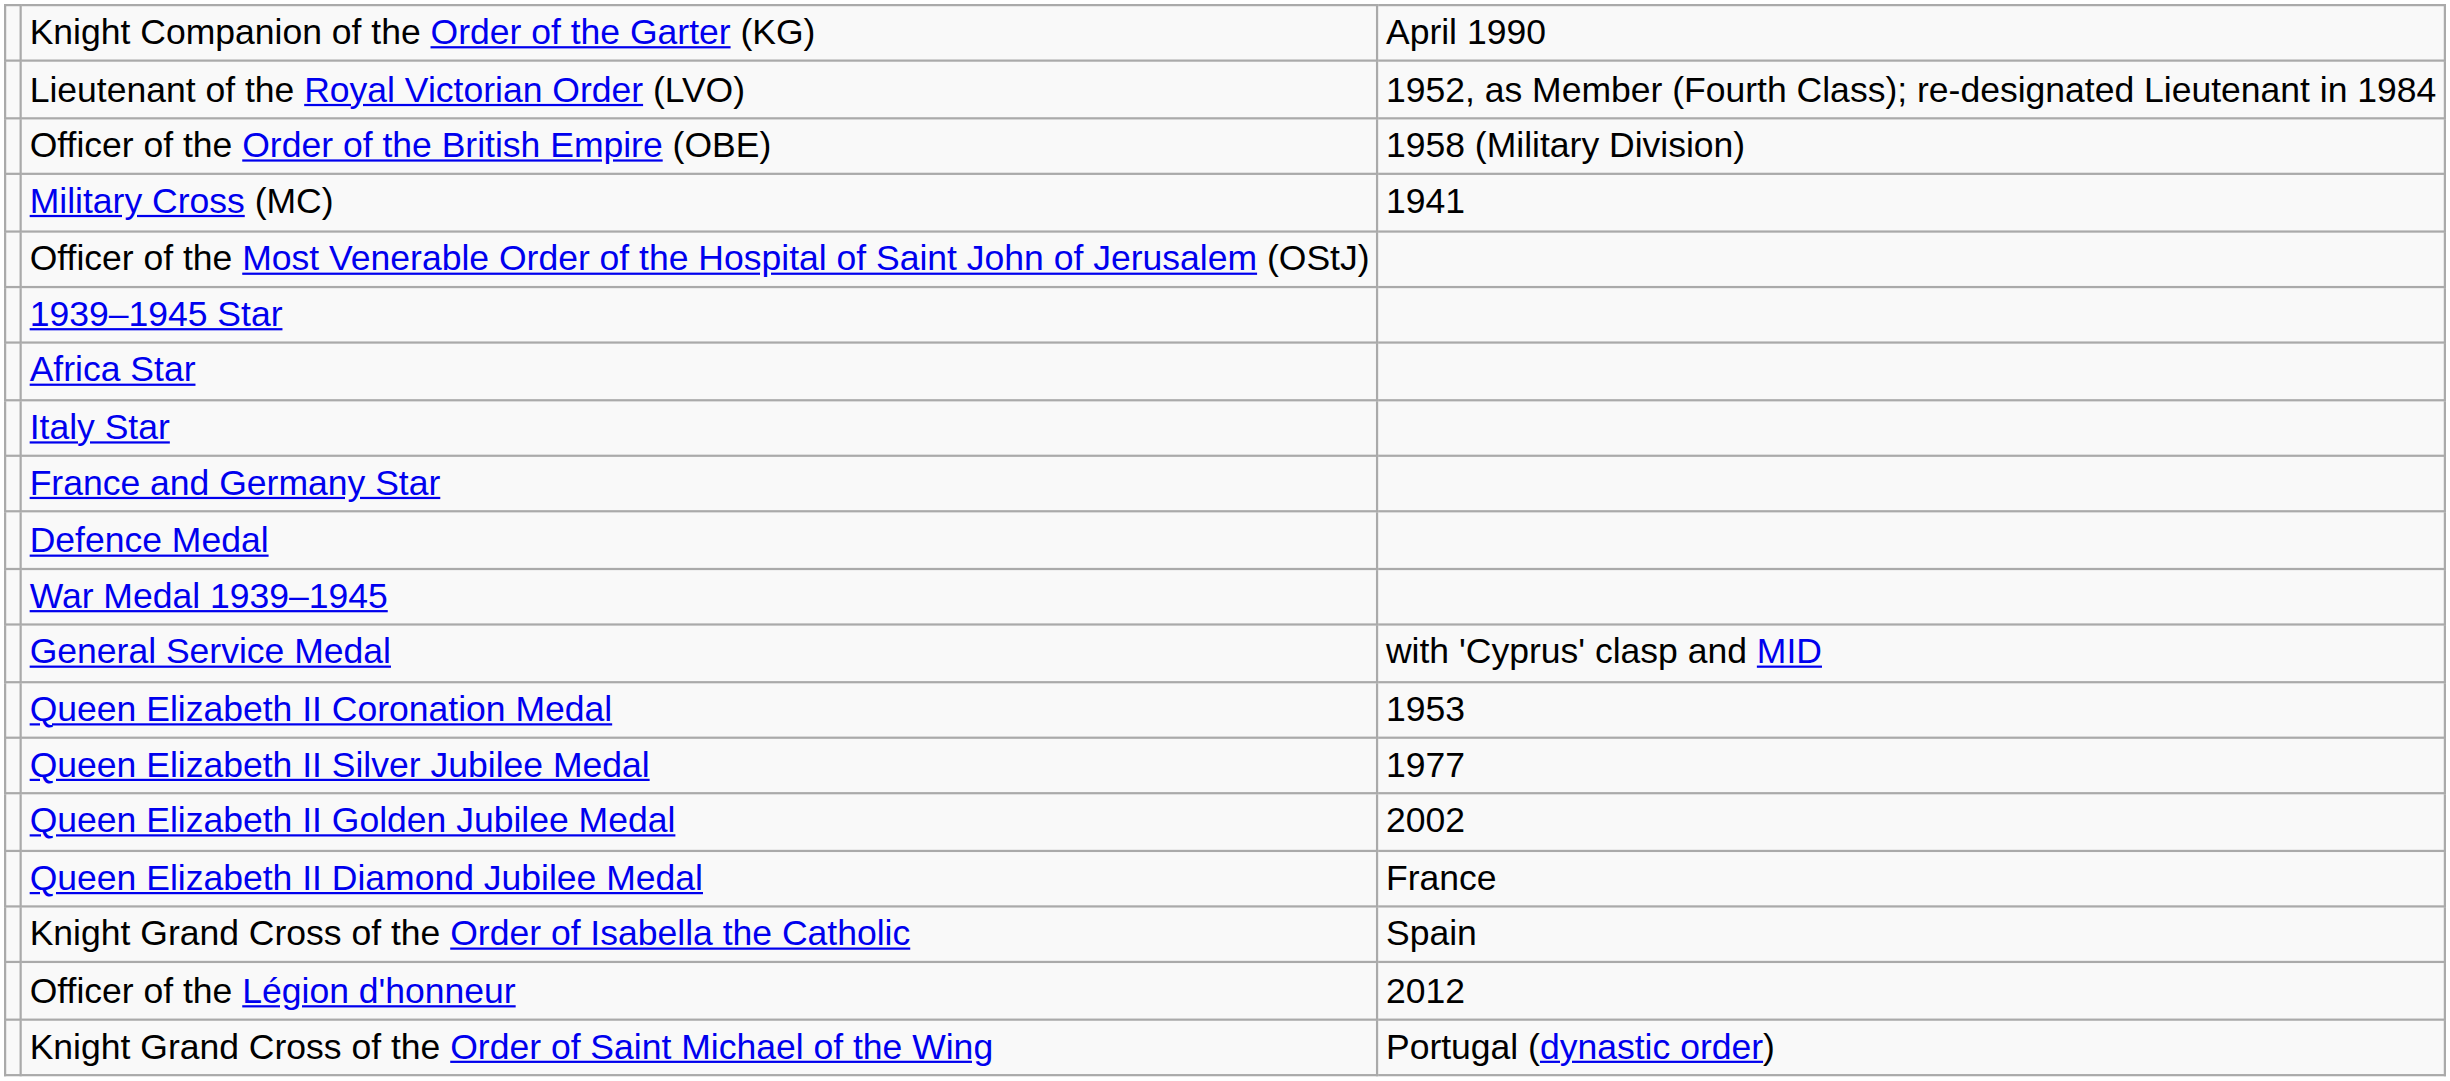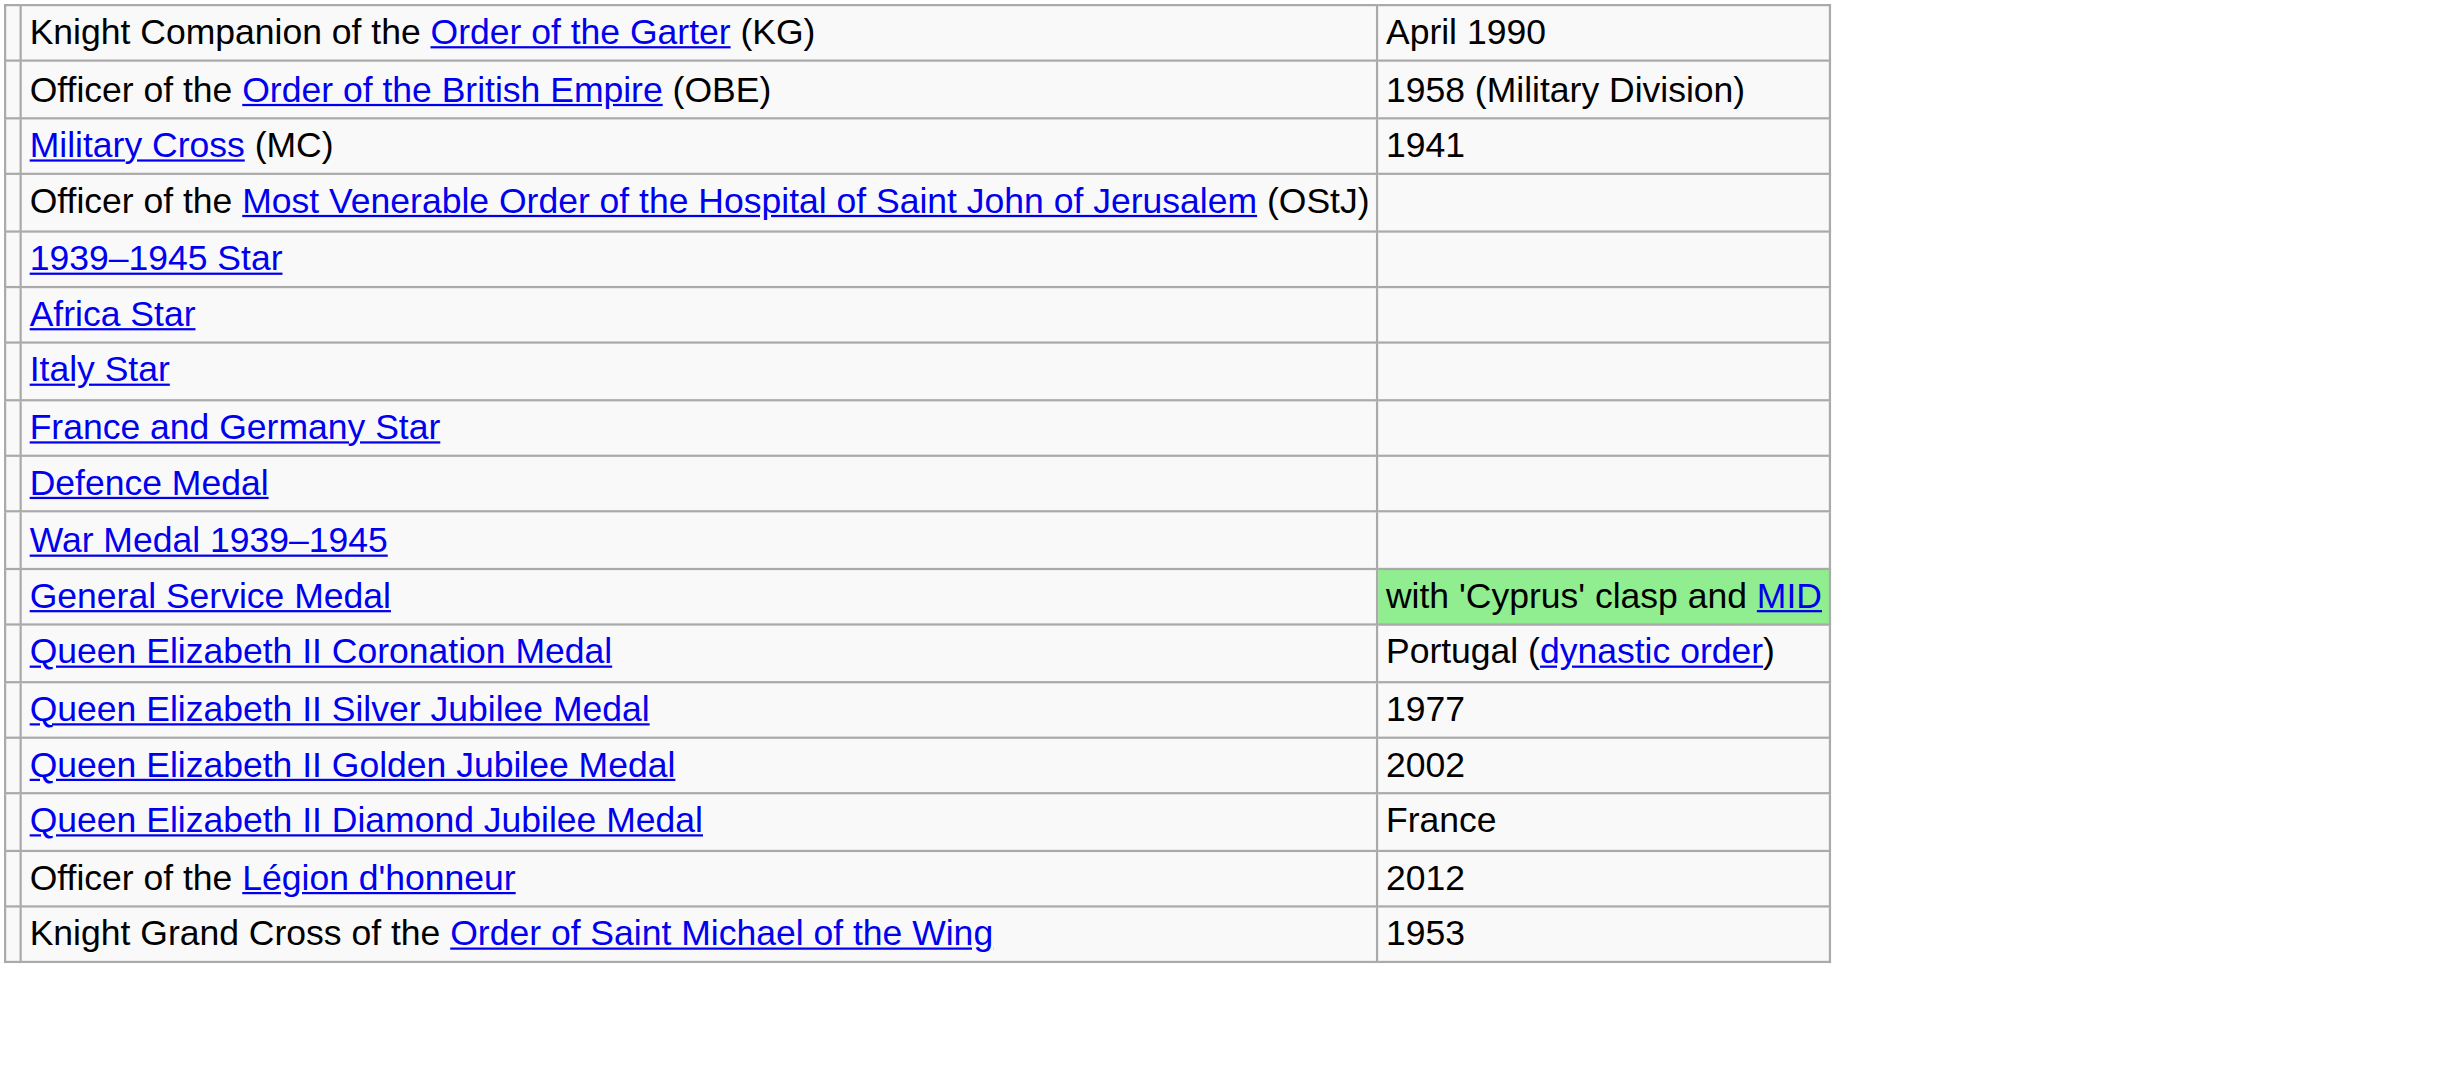 <table class="wikitable">
 <tr>
 <td></td>
 <td>Knight Companion of the <a href='#'>Order of the Garter</a> (KG)</td>
 <td>April 1990</td>
-</tr>
-<tr>
-<td></td>
-<td>Lieutenant of the <a href='#'>Royal Victorian Order</a> (LVO)</td>
-<td>1952, as Member (Fourth Class); re-designated Lieutenant in 1984</td>
 </tr>
 <tr>
 <td></td>
 <td>Officer of the <a href='#'>Order of the British Empire</a> (OBE)</td>
 <td>1958 (Military Division)</td>
 </tr>
 <tr>
 <td></td>
 <td><a href='#'>Military Cross</a> (MC)</td>
 <td>1941</td>
 </tr>
 <tr>
 <td></td>
 <td>Officer of the <a href='#'>Most Venerable Order of the Hospital of Saint John of Jerusalem</a> (OStJ)</td>
 <td></td>
 </tr>
 <tr>
 <td></td>
 <td><a href='#'>1939–1945 Star</a></td>
 <td></td>
 </tr>
 <tr>
 <td></td>
 <td><a href='#'>Africa Star</a></td>
 <td></td>
 </tr>
 <tr>
 <td></td>
 <td><a href='#'>Italy Star</a></td>
 <td></td>
 </tr>
 <tr>
 <td></td>
 <td><a href='#'>France and Germany Star</a></td>
 <td></td>
 </tr>
 <tr>
 <td></td>
 <td><a href='#'>Defence Medal</a></td>
 <td></td>
 </tr>
 <tr>
 <td></td>
 <td><a href='#'>War Medal 1939–1945</a></td>
 <td></td>
 </tr>
 <tr>
 <td></td>
 <td><a href='#'>General Service Medal</a></td>
-<td>with 'Cyprus' clasp and <a href='#'>MID</a></td>
+<td style="background: lightgreen;">with 'Cyprus' clasp and <a href='#'>MID</a></td>
 </tr>
 <tr>
 <td></td>
 <td><a href='#'>Queen Elizabeth II Coronation Medal</a></td>
-<td>1953</td>
+<td>Portugal (<a href='#'>dynastic order</a>)</td>
 </tr>
 <tr>
 <td></td>
 <td><a href='#'>Queen Elizabeth II Silver Jubilee Medal</a></td>
 <td>1977</td>
 </tr>
 <tr>
 <td></td>
 <td><a href='#'>Queen Elizabeth II Golden Jubilee Medal</a></td>
 <td>2002</td>
 </tr>
 <tr>
 <td></td>
 <td><a href='#'>Queen Elizabeth II Diamond Jubilee Medal</a></td>
 <td>France</td>
 </tr>
 <tr>
 <td></td>
-<td>Knight Grand Cross of the <a href='#'>Order of Isabella the Catholic</a></td>
-<td>Spain</td>
-</tr>
-<tr>
-<td></td>
 <td>Officer of the <a href='#'>Légion d'honneur</a></td>
 <td>2012</td>
 </tr>
 <tr>
 <td></td>
 <td>Knight Grand Cross of the <a href='#'>Order of Saint Michael of the Wing</a></td>
-<td>Portugal (<a href='#'>dynastic order</a>)</td>
+<td>1953</td>
 </tr>
 </table>
